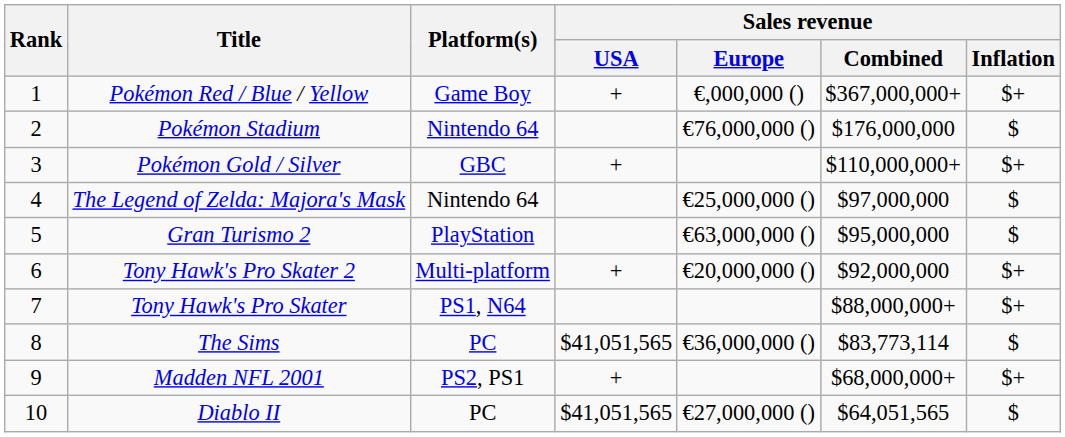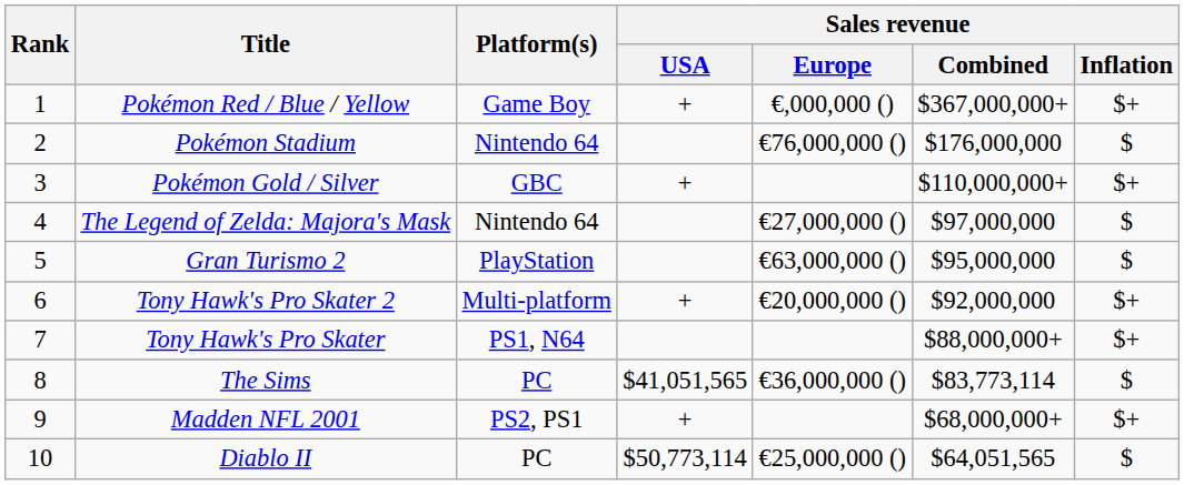 <table class="wikitable sortable" style="text-align:center">
 <tr>
 <th rowspan="2">Rank</th>
 <th rowspan="2">Title</th>
 <th rowspan="2">Platform(s)</th>
 <th colspan="4">Sales revenue</th>
 </tr>
 <tr>
 <th><a href='#'>USA</a></th>
 <th><a href='#'>Europe</a></th>
 <th>Combined</th>
 <th>Inflation</th>
 </tr>
 <tr>
 <td>1</td>
 <td><em><a href='#'>Pokémon Red / Blue</a> / <a href='#'>Yellow</a></em></td>
 <td><a href='#'>Game Boy</a></td>
 <td>+</td>
 <td>€,000,000 ()</td>
 <td>$367,000,000+</td>
 <td>$+</td>
 </tr>
 <tr>
 <td>2</td>
 <td><em><a href='#'>Pokémon Stadium</a></em></td>
 <td><a href='#'>Nintendo 64</a></td>
 <td></td>
 <td>€76,000,000 ()</td>
 <td>$176,000,000</td>
 <td>$</td>
 </tr>
 <tr>
 <td>3</td>
 <td><em><a href='#'>Pokémon Gold / Silver</a></em></td>
 <td><a href='#'>GBC</a></td>
 <td>+</td>
 <td></td>
 <td>$110,000,000+</td>
 <td>$+</td>
 </tr>
 <tr>
 <td>4</td>
 <td><em><a href='#'>The Legend of Zelda: Majora's Mask</a></em></td>
 <td>Nintendo 64</td>
 <td></td>
-<td>€25,000,000 ()</td>
+<td>€27,000,000 ()</td>
 <td>$97,000,000</td>
 <td>$</td>
 </tr>
 <tr>
 <td>5</td>
 <td><em><a href='#'>Gran Turismo 2</a></em></td>
 <td><a href='#'>PlayStation</a></td>
 <td></td>
 <td>€63,000,000 ()</td>
 <td>$95,000,000</td>
 <td>$</td>
 </tr>
 <tr>
 <td>6</td>
 <td><em><a href='#'>Tony Hawk's Pro Skater 2</a></em></td>
 <td><a href='#'>Multi-platform</a></td>
 <td>+</td>
 <td>€20,000,000 ()</td>
 <td>$92,000,000</td>
 <td>$+</td>
 </tr>
 <tr>
 <td>7</td>
 <td><em><a href='#'>Tony Hawk's Pro Skater</a></em></td>
 <td><a href='#'>PS1</a>, <a href='#'>N64</a></td>
 <td></td>
 <td></td>
 <td>$88,000,000+</td>
 <td>$+</td>
 </tr>
 <tr>
 <td>8</td>
 <td><a href='#'><em>The Sims</em></a></td>
 <td><a href='#'>PC</a></td>
 <td>$41,051,565</td>
 <td>€36,000,000 ()</td>
 <td>$83,773,114</td>
 <td>$</td>
 </tr>
 <tr>
 <td>9</td>
 <td><em><a href='#'>Madden NFL 2001</a></em></td>
 <td><a href='#'>PS2</a>, PS1</td>
 <td>+</td>
 <td></td>
 <td>$68,000,000+</td>
 <td>$+</td>
 </tr>
 <tr>
 <td>10</td>
 <td><em><a href='#'>Diablo II</a></em></td>
 <td>PC</td>
-<td>$41,051,565</td>
-<td>€27,000,000 ()</td>
+<td>$50,773,114</td>
+<td>€25,000,000 ()</td>
 <td>$64,051,565</td>
 <td>$</td>
 </tr>
 </table>
